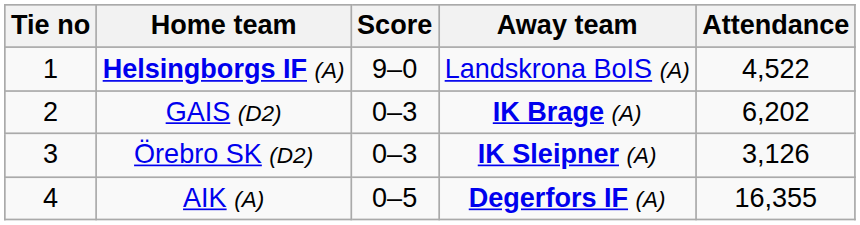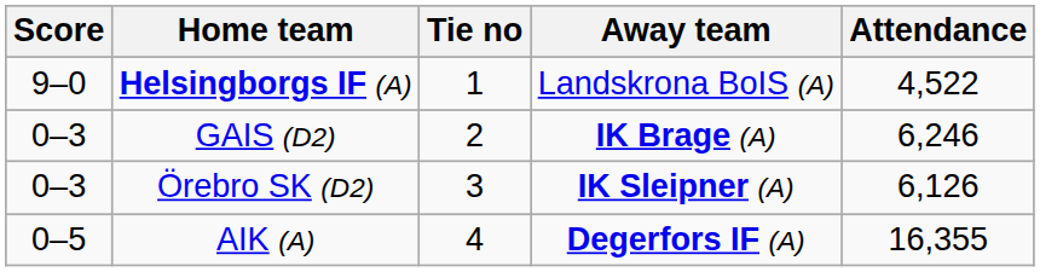 <table class="wikitable" style="text-align:center">
 <tr>
+<th style= width="60px">Score</th>
+<th style= width="150px">Home team</th>
 <th style= width="40px">Tie no</th>
-<th style= width="150px">Home team</th>
-<th style= width="60px">Score</th>
 <th style= width="150px">Away team</th>
 <th style= width="30px">Attendance</th>
 </tr>
 <tr>
+<td>9–0</td>
+<td><strong><a href='#'>Helsingborgs IF</a></strong> <em><small>(A)</small></em></td>
 <td>1</td>
-<td><strong><a href='#'>Helsingborgs IF</a></strong> <em><small>(A)</small></em></td>
-<td>9–0</td>
 <td><a href='#'>Landskrona BoIS</a> <em><small>(A)</small></em></td>
 <td>4,522</td>
 </tr>
 <tr>
+<td>0–3</td>
+<td><a href='#'>GAIS</a> <em><small>(D2)</small></em></td>
 <td>2</td>
-<td><a href='#'>GAIS</a> <em><small>(D2)</small></em></td>
-<td>0–3</td>
 <td><strong><a href='#'>IK Brage</a></strong> <em><small>(A)</small></em></td>
-<td>6,202</td>
+<td>6,246</td>
 </tr>
 <tr>
+<td>0–3</td>
+<td><a href='#'>Örebro SK</a> <em><small>(D2)</small></em></td>
 <td>3</td>
-<td><a href='#'>Örebro SK</a> <em><small>(D2)</small></em></td>
-<td>0–3</td>
 <td><strong><a href='#'>IK Sleipner</a></strong> <em><small>(A)</small></em></td>
-<td>3,126</td>
+<td>6,126</td>
 </tr>
 <tr>
+<td>0–5</td>
+<td><a href='#'>AIK</a> <em><small>(A)</small></em></td>
 <td>4</td>
-<td><a href='#'>AIK</a> <em><small>(A)</small></em></td>
-<td>0–5</td>
 <td><strong><a href='#'>Degerfors IF</a></strong> <em><small>(A)</small></em></td>
 <td>16,355</td>
 </tr>
 </table>
